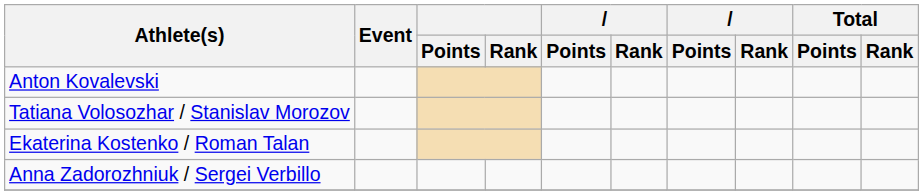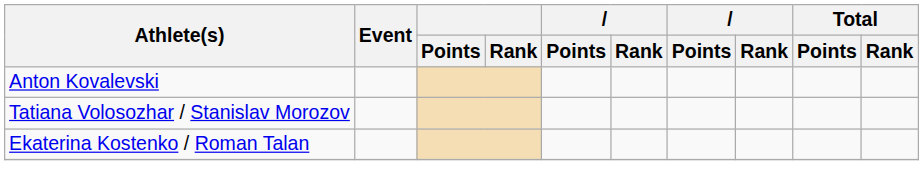 <table class="wikitable">
 <tr>
 <th rowspan="2">Athlete(s)</th>
 <th rowspan="2">Event</th>
 <th colspan="2"></th>
 <th colspan="2">/</th>
 <th colspan="2">/</th>
 <th colspan="2">Total</th>
 </tr>
 <tr>
 <th>Points</th>
 <th>Rank</th>
 <th>Points</th>
 <th>Rank</th>
 <th>Points</th>
 <th>Rank</th>
 <th>Points</th>
 <th>Rank</th>
 </tr>
 <tr>
 <td><a href='#'>Anton Kovalevski</a></td>
 <td></td>
 <td colspan="2" bgcolor="wheat"></td>
 <td></td>
 <td></td>
 <td></td>
 <td></td>
 <td></td>
 <td></td>
 </tr>
 <tr>
 <td><a href='#'>Tatiana Volosozhar</a> / <a href='#'>Stanislav Morozov</a></td>
 <td></td>
 <td colspan="2" bgcolor="wheat"></td>
 <td></td>
 <td></td>
 <td></td>
 <td></td>
 <td></td>
 <td></td>
 </tr>
 <tr>
 <td><a href='#'>Ekaterina Kostenko</a> / <a href='#'>Roman Talan</a></td>
 <td></td>
 <td colspan="2" bgcolor="wheat"></td>
 <td></td>
 <td></td>
 <td></td>
 <td></td>
 <td></td>
 <td></td>
 </tr>
 <tr>
-<td><a href='#'>Anna Zadorozhniuk</a> / <a href='#'>Sergei Verbillo</a></td>
-<td></td>
-<td></td>
-<td></td>
-<td></td>
-<td></td>
-<td></td>
-<td></td>
-<td></td>
-<td></td>
-</tr>
-<tr>
 </tr>
 </table>
